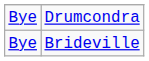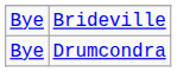 <table class="wikitable" style="text-align: center">
 <tr>
 </tr>
 <tr>
 <td><a href='#'>Bye</a></td>
-<td><a href='#'>Drumcondra</a></td>
+<td><a href='#'>Brideville</a></td>
 </tr>
 <tr>
 <td><a href='#'>Bye</a></td>
-<td><a href='#'>Brideville</a></td>
+<td><a href='#'>Drumcondra</a></td>
 </tr>
 </table>
